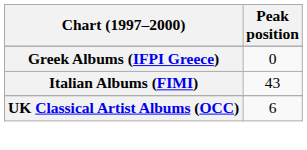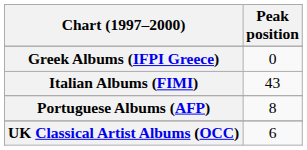 <table class="wikitable plainrowheaders sortable">
 <tr>
 <th>Chart (1997–2000)</th>
 <th>Peak<br>position</th>
 </tr>
 <tr>
 </tr>
 <tr>
 </tr>
 <tr>
 </tr>
 <tr>
 </tr>
 <tr>
 </tr>
 <tr>
 </tr>
 <tr>
 <th scope="row">Greek Albums (<a href='#'>IFPI Greece</a>)</th>
 <td align=center>0</td>
 </tr>
 <tr>
 <th scope="row">Italian Albums (<a href='#'>FIMI</a>)</th>
 <td align=center>43</td>
 </tr>
 <tr>
 </tr>
 <tr>
 </tr>
 <tr>
+<th scope="row">Portuguese Albums (<a href='#'>AFP</a>)</th>
+<td align=center>8</td>
+</tr>
+<tr>
 </tr>
 <tr>
 <th scope="row">UK <a href='#'>Classical Artist Albums</a> (<a href='#'>OCC</a>)</th>
 <td align=center>6</td>
 </tr>
 </table>
